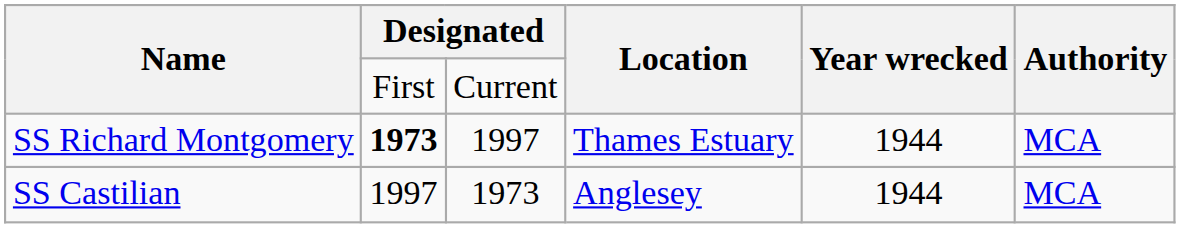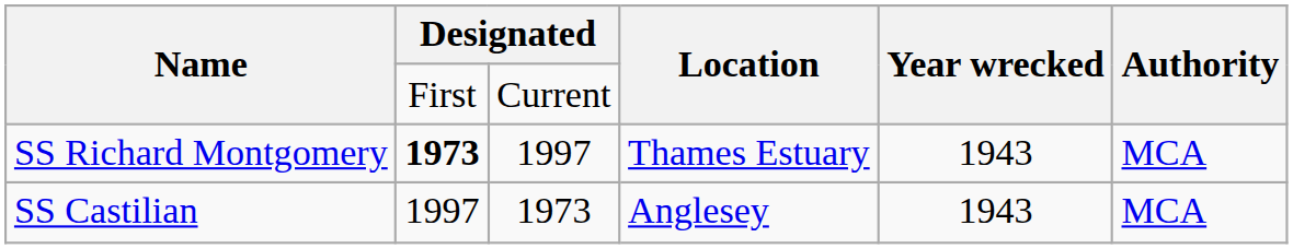 <table class="wikitable" align=center>
 <tr>
 <th rowspan="2" align=center>Name</th>
 <th colspan="2">Designated </th>
 <th rowspan="2">Location</th>
 <th rowspan="2">Year wrecked</th>
 <th rowspan="2">Authority </th>
 </tr>
 <tr>
 <td align=center>First</td>
 <td align=center>Current</td>
 </tr>
 <tr>
 <td><a href='#'>SS Richard Montgomery</a></td>
 <td><strong>1973 </strong></td>
 <td align=center>1997</td>
 <td><a href='#'>Thames Estuary</a></td>
-<td align=center>1944</td>
+<td align=center>1943</td>
 <td><a href='#'>MCA</a> </td>
 </tr>
 <tr>
 <td><a href='#'>SS Castilian</a></td>
 <td>1997 </td>
 <td align=center>1973</td>
 <td><a href='#'>Anglesey</a></td>
-<td align=center>1944</td>
+<td align=center>1943</td>
 <td><a href='#'>MCA</a> </td>
 </tr>
 </table>
